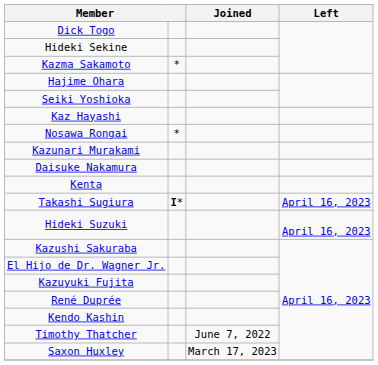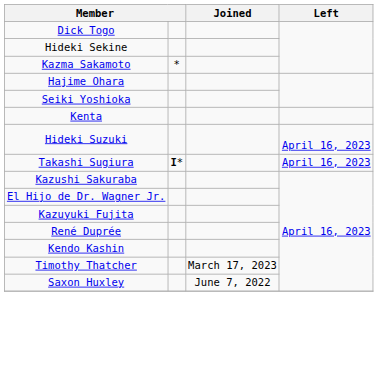 <table class="wikitable sortable" style="text-align:center;">
 <tr>
 <th colspan="2">Member</th>
 <th>Joined</th>
 <th>Left</th>
 </tr>
 <tr>
 <td><a href='#'>Dick Togo</a></td>
 <td></td>
 <td></td>
 <td rowspan=3></td>
 </tr>
 <tr>
 <td>Hideki Sekine</td>
 <td></td>
 <td></td>
 </tr>
 <tr>
 <td><a href='#'>Kazma Sakamoto</a></td>
 <td>*</td>
 <td></td>
 </tr>
 <tr>
 <td><a href='#'>Hajime Ohara</a></td>
 <td></td>
 <td></td>
 <td rowspan=2></td>
 </tr>
 <tr>
 <td><a href='#'>Seiki Yoshioka</a></td>
 <td></td>
 <td></td>
 </tr>
 <tr>
-<td><a href='#'>Kaz Hayashi</a></td>
-<td></td>
-<td></td>
-<td></td>
-</tr>
-<tr>
-<td><a href='#'>Nosawa Rongai</a></td>
-<td>*</td>
-<td></td>
-<td></td>
-</tr>
-<tr>
-<td><a href='#'>Kazunari Murakami</a></td>
-<td></td>
-<td></td>
-<td></td>
-</tr>
-<tr>
-<td><a href='#'>Daisuke Nakamura</a></td>
-<td></td>
-<td></td>
-<td></td>
-</tr>
-<tr>
 <td><a href='#'>Kenta</a></td>
 <td></td>
 <td></td>
 <td></td>
 </tr>
 <tr>
+<td><a href='#'>Hideki Suzuki</a></td>
+<td></td>
+<td><br></td>
+<td><br><a href='#'>April 16, 2023</a></td>
+</tr>
+<tr>
 <td><a href='#'>Takashi Sugiura</a></td>
 <td><strong>I</strong>*</td>
 <td></td>
 <td><a href='#'>April 16, 2023</a></td>
-</tr>
-<tr>
-<td><a href='#'>Hideki Suzuki</a></td>
-<td></td>
-<td><br></td>
-<td><br><a href='#'>April 16, 2023</a></td>
 </tr>
 <tr>
 <td><a href='#'>Kazushi Sakuraba</a></td>
 <td></td>
 <td></td>
 <td rowspan=7><a href='#'>April 16, 2023</a></td>
 </tr>
 <tr>
 <td><a href='#'>El Hijo de Dr. Wagner Jr.</a></td>
 <td></td>
 <td></td>
 </tr>
 <tr>
 <td><a href='#'>Kazuyuki Fujita</a></td>
 <td></td>
 <td></td>
 </tr>
 <tr>
 <td><a href='#'>René Duprée</a></td>
 <td></td>
 <td></td>
 </tr>
 <tr>
 <td><a href='#'>Kendo Kashin</a></td>
 <td></td>
 <td></td>
 </tr>
 <tr>
 <td><a href='#'>Timothy Thatcher</a></td>
 <td></td>
-<td>June 7, 2022</td>
+<td>March 17, 2023</td>
 </tr>
 <tr>
 <td><a href='#'>Saxon Huxley</a></td>
 <td></td>
-<td>March 17, 2023</td>
+<td>June 7, 2022</td>
 </tr>
 <tr>
 </tr>
 </table>
